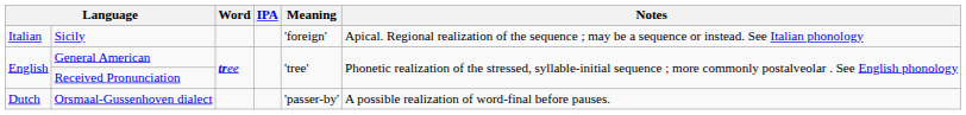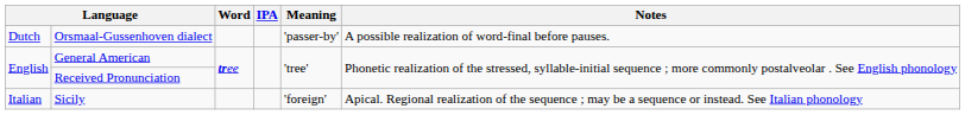 <table class="wikitable">
 <tr>
 <th colspan=2>Language</th>
 <th>Word</th>
 <th><a href='#'>IPA</a></th>
 <th>Meaning</th>
 <th>Notes</th>
 </tr>
 <tr>
-<td><a href='#'>Italian</a></td>
-<td><a href='#'>Sicily</a></td>
+<td><a href='#'>Dutch</a></td>
+<td><a href='#'>Orsmaal-Gussenhoven dialect</a></td>
 <td></td>
 <td></td>
-<td>'foreign'</td>
-<td>Apical. Regional realization of the sequence ; may be a sequence  or  instead. See <a href='#'>Italian phonology</a></td>
+<td>'passer-by'</td>
+<td>A possible realization of word-final  before pauses.</td>
 </tr>
 <tr>
 <td rowspan=2><a href='#'>English</a></td>
 <td><a href='#'>General American</a></td>
 <td rowspan=2><em><a href='#'><strong>tr</strong>ee</a></em></td>
 <td rowspan=2></td>
 <td rowspan=2>'tree'</td>
 <td rowspan=2>Phonetic realization of the stressed, syllable-initial sequence ; more commonly postalveolar . See <a href='#'>English phonology</a></td>
 </tr>
 <tr>
 <td><a href='#'>Received Pronunciation</a></td>
 </tr>
 <tr>
-<td><a href='#'>Dutch</a></td>
-<td><a href='#'>Orsmaal-Gussenhoven dialect</a></td>
+<td><a href='#'>Italian</a></td>
+<td><a href='#'>Sicily</a></td>
 <td></td>
 <td></td>
-<td>'passer-by'</td>
-<td>A possible realization of word-final  before pauses.</td>
+<td>'foreign'</td>
+<td>Apical. Regional realization of the sequence ; may be a sequence  or  instead. See <a href='#'>Italian phonology</a></td>
 </tr>
 </table>
